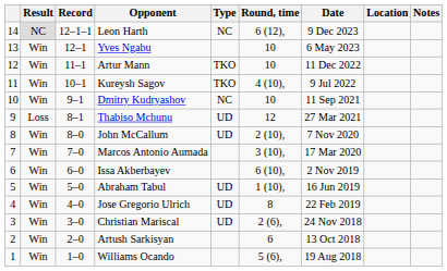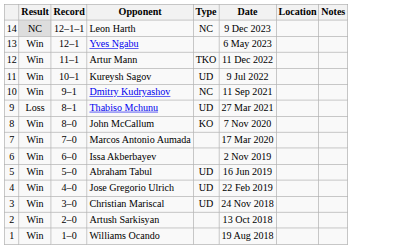 <table class="wikitable" style="text-align:center">
 <tr>
 <th></th>
 <th>Result</th>
 <th>Record</th>
 <th>Opponent</th>
 <th>Type</th>
-<th>Round, time</th>
 <th>Date</th>
 <th>Location</th>
 <th>Notes</th>
 </tr>
 <tr>
 <td>14</td>
 <td style="background:#DDD">NC</td>
 <td>12–1–1</td>
 <td align="left">Leon Harth</td>
 <td>NC</td>
-<td>6 (12), </td>
 <td>9 Dec 2023</td>
 <td align=left></td>
 <td align=left></td>
 </tr>
 <tr>
 <td>13</td>
 <td>Win</td>
 <td>12–1</td>
 <td align="left"><a href='#'>Yves Ngabu</a></td>
 <td></td>
-<td>10</td>
 <td>6 May 2023</td>
 <td align=left></td>
 <td></td>
 </tr>
 <tr>
 <td>12</td>
 <td>Win</td>
 <td>11–1</td>
 <td align="left">Artur Mann</td>
 <td>TKO</td>
-<td>10</td>
 <td>11 Dec 2022</td>
 <td align="left"></td>
 <td></td>
 </tr>
 <tr>
 <td>11</td>
 <td>Win</td>
 <td>10–1</td>
 <td align=left>Kureysh Sagov</td>
-<td>TKO</td>
-<td>4 (10), </td>
+<td>UD</td>
 <td>9 Jul 2022</td>
 <td align=left></td>
 <td></td>
 </tr>
 <tr>
 <td>10</td>
 <td>Win</td>
 <td>9–1</td>
 <td align=left><a href='#'>Dmitry Kudryashov</a></td>
 <td>NC</td>
-<td>10</td>
 <td>11 Sep 2021</td>
 <td align=left></td>
 <td align=left></td>
 </tr>
 <tr>
 <td>9</td>
 <td>Loss</td>
 <td>8–1</td>
 <td align=left><a href='#'>Thabiso Mchunu</a></td>
 <td>UD</td>
-<td>12</td>
 <td>27 Mar 2021</td>
 <td align=left></td>
 <td align=left></td>
 </tr>
 <tr>
 <td>8</td>
 <td>Win</td>
 <td>8–0</td>
 <td align=left>John McCallum</td>
-<td>UD</td>
-<td>2 (10), </td>
+<td>KO</td>
 <td>7 Nov 2020</td>
 <td align=left></td>
 <td align=left></td>
 </tr>
 <tr>
 <td>7</td>
 <td>Win</td>
 <td>7–0</td>
 <td align=left>Marcos Antonio Aumada</td>
 <td></td>
-<td>3 (10), </td>
 <td>17 Mar 2020</td>
 <td align=left></td>
 <td></td>
 </tr>
 <tr>
 <td>6</td>
 <td>Win</td>
 <td>6–0</td>
 <td align=left>Issa Akberbayev</td>
 <td></td>
-<td>6 (10), </td>
 <td>2 Nov 2019</td>
 <td align=left></td>
 <td align=left></td>
 </tr>
 <tr>
 <td>5</td>
 <td>Win</td>
 <td>5–0</td>
 <td align=left>Abraham Tabul</td>
 <td>UD</td>
-<td>1 (10), </td>
 <td>16 Jun 2019</td>
 <td align=left></td>
 <td align=left></td>
 </tr>
 <tr>
 <td>4</td>
 <td>Win</td>
 <td>4–0</td>
 <td align=left>Jose Gregorio Ulrich</td>
 <td>UD</td>
-<td>8</td>
 <td>22 Feb 2019</td>
 <td align=left></td>
 <td></td>
 </tr>
 <tr>
 <td>3</td>
 <td>Win</td>
 <td>3–0</td>
 <td align=left>Christian Mariscal</td>
 <td>UD</td>
-<td>2 (6), </td>
 <td>24 Nov 2018</td>
 <td align=left></td>
 <td></td>
 </tr>
 <tr>
 <td>2</td>
 <td>Win</td>
 <td>2–0</td>
 <td align=left>Artush Sarkisyan</td>
 <td></td>
-<td>6</td>
 <td>13 Oct 2018</td>
 <td align=left></td>
 <td></td>
 </tr>
 <tr>
 <td>1</td>
 <td>Win</td>
 <td>1–0</td>
 <td align=left>Williams Ocando</td>
 <td></td>
-<td>5 (6), </td>
 <td>19 Aug 2018</td>
 <td align=left></td>
 <td></td>
 </tr>
 </table>
